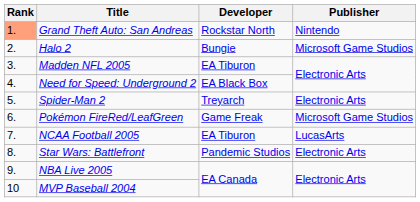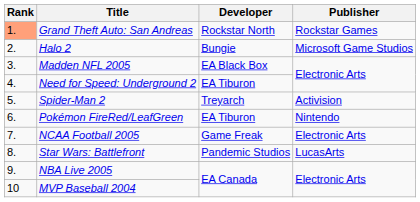 <table class="wikitable">
 <tr>
 <th>Rank</th>
 <th>Title</th>
 <th>Developer</th>
 <th>Publisher</th>
 </tr>
 <tr>
 <td style="background: lightsalmon;">1.</td>
 <td><em><a href='#'>Grand Theft Auto: San Andreas</a></em></td>
 <td><a href='#'>Rockstar North</a></td>
-<td><a href='#'>Nintendo</a></td>
+<td><a href='#'>Rockstar Games</a></td>
 </tr>
 <tr>
 <td>2.</td>
 <td><em><a href='#'>Halo 2</a></em></td>
 <td><a href='#'>Bungie</a></td>
 <td><a href='#'>Microsoft Game Studios</a></td>
 </tr>
 <tr>
 <td>3.</td>
 <td><em><a href='#'>Madden NFL 2005</a></em></td>
-<td><a href='#'>EA Tiburon</a></td>
+<td><a href='#'>EA Black Box</a></td>
 <td rowspan="2"><a href='#'>Electronic Arts</a></td>
 </tr>
 <tr>
 <td>4.</td>
 <td><em><a href='#'>Need for Speed: Underground 2</a></em></td>
-<td><a href='#'>EA Black Box</a></td>
+<td><a href='#'>EA Tiburon</a></td>
 </tr>
 <tr>
 <td>5.</td>
 <td><em><a href='#'>Spider-Man 2</a></em></td>
 <td><a href='#'>Treyarch</a></td>
-<td><a href='#'>Electronic Arts</a></td>
+<td><a href='#'>Activision</a></td>
 </tr>
 <tr>
 <td>6.</td>
 <td><em><a href='#'>Pokémon FireRed/LeafGreen</a></em></td>
-<td><a href='#'>Game Freak</a></td>
-<td><a href='#'>Microsoft Game Studios</a></td>
+<td><a href='#'>EA Tiburon</a></td>
+<td><a href='#'>Nintendo</a></td>
 </tr>
 <tr>
 <td>7.</td>
 <td><em><a href='#'>NCAA Football 2005</a></em></td>
-<td><a href='#'>EA Tiburon</a></td>
-<td><a href='#'>LucasArts</a></td>
+<td><a href='#'>Game Freak</a></td>
+<td><a href='#'>Electronic Arts</a></td>
 </tr>
 <tr>
 <td>8.</td>
 <td><em><a href='#'>Star Wars: Battlefront</a></em></td>
 <td><a href='#'>Pandemic Studios</a></td>
-<td><a href='#'>Electronic Arts</a></td>
+<td><a href='#'>LucasArts</a></td>
 </tr>
 <tr>
 <td>9.</td>
 <td><em><a href='#'>NBA Live 2005</a></em></td>
 <td rowspan="2"><a href='#'>EA Canada</a></td>
 <td rowspan="2"><a href='#'>Electronic Arts</a></td>
 </tr>
 <tr>
 <td>10</td>
 <td><em><a href='#'>MVP Baseball 2004</a></em></td>
 </tr>
 </table>
